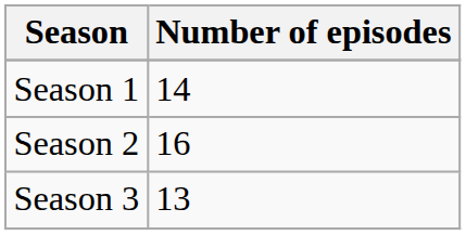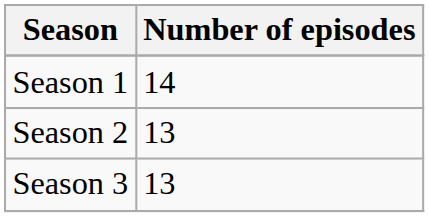 <table class="wikitable">
 <tr>
 <th>Season</th>
 <th>Number of episodes</th>
 </tr>
 <tr>
 </tr>
 <tr>
 <td>Season 1</td>
 <td>14</td>
 </tr>
 <tr>
 <td>Season 2</td>
-<td>16</td>
+<td>13</td>
 </tr>
 <tr>
 <td>Season 3</td>
 <td>13</td>
 </tr>
 <tr>
 </tr>
 </table>
